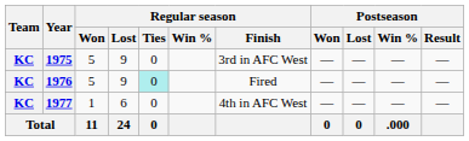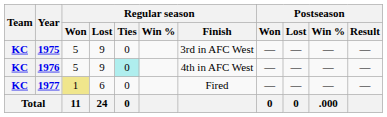 <table class="wikitable" style="font-size: 95%; text-align:center;">
 <tr>
 <th rowspan="2">Team</th>
 <th rowspan="2">Year</th>
 <th colspan="5">Regular season</th>
 <th colspan="4">Postseason</th>
 </tr>
 <tr>
 <th>Won</th>
 <th>Lost</th>
 <th>Ties</th>
 <th>Win %</th>
 <th>Finish</th>
 <th>Won</th>
 <th>Lost</th>
 <th>Win %</th>
 <th>Result</th>
 </tr>
 <tr>
 <th><a href='#'>KC</a></th>
 <th><a href='#'>1975</a></th>
 <td>5</td>
 <td>9</td>
 <td>0</td>
 <td></td>
 <td>3rd in AFC West</td>
 <td>—</td>
 <td>—</td>
 <td>—</td>
 <td>—</td>
 </tr>
 <tr>
 <th><a href='#'>KC</a></th>
 <th><a href='#'>1976</a></th>
 <td>5</td>
 <td>9</td>
 <td style="background: paleturquoise;">0</td>
 <td></td>
-<td>Fired</td>
+<td>4th in AFC West</td>
 <td>—</td>
 <td>—</td>
 <td>—</td>
 <td>—</td>
 </tr>
 <tr>
 <th><a href='#'>KC</a></th>
 <th><a href='#'>1977</a></th>
-<td>1</td>
+<td style="background: khaki;">1</td>
 <td>6</td>
 <td>0</td>
 <td></td>
-<td>4th in AFC West</td>
+<td>Fired</td>
 <td>—</td>
 <td>—</td>
 <td>—</td>
 <td>—</td>
 </tr>
 <tr>
 <th colspan="2">Total</th>
 <th>11</th>
 <th>24</th>
 <th>0</th>
 <th></th>
 <th></th>
 <th>0</th>
 <th>0</th>
 <th>.000</th>
 <th></th>
 </tr>
 </table>
